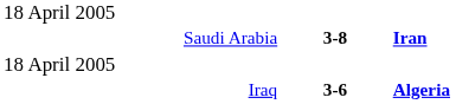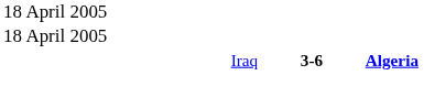 <table width=100% cellspacing=1>
 <tr>
 <th width=25%></th>
 <th width=10%></th>
 <th></th>
 </tr>
 <tr>
 <td>18 April 2005</td>
-</tr>
-<tr style=font-size:90%>
-<td align=right><a href='#'>Saudi Arabia</a> </td>
-<td align=center><strong>3-8</strong></td>
-<td><strong> <a href='#'>Iran</a></strong></td>
 </tr>
 <tr>
 <td>18 April 2005</td>
 </tr>
 <tr style=font-size:90%>
 <td align=right><a href='#'>Iraq</a> </td>
 <td align=center><strong>3-6</strong></td>
 <td><strong> <a href='#'>Algeria</a></strong></td>
 </tr>
 </table>
